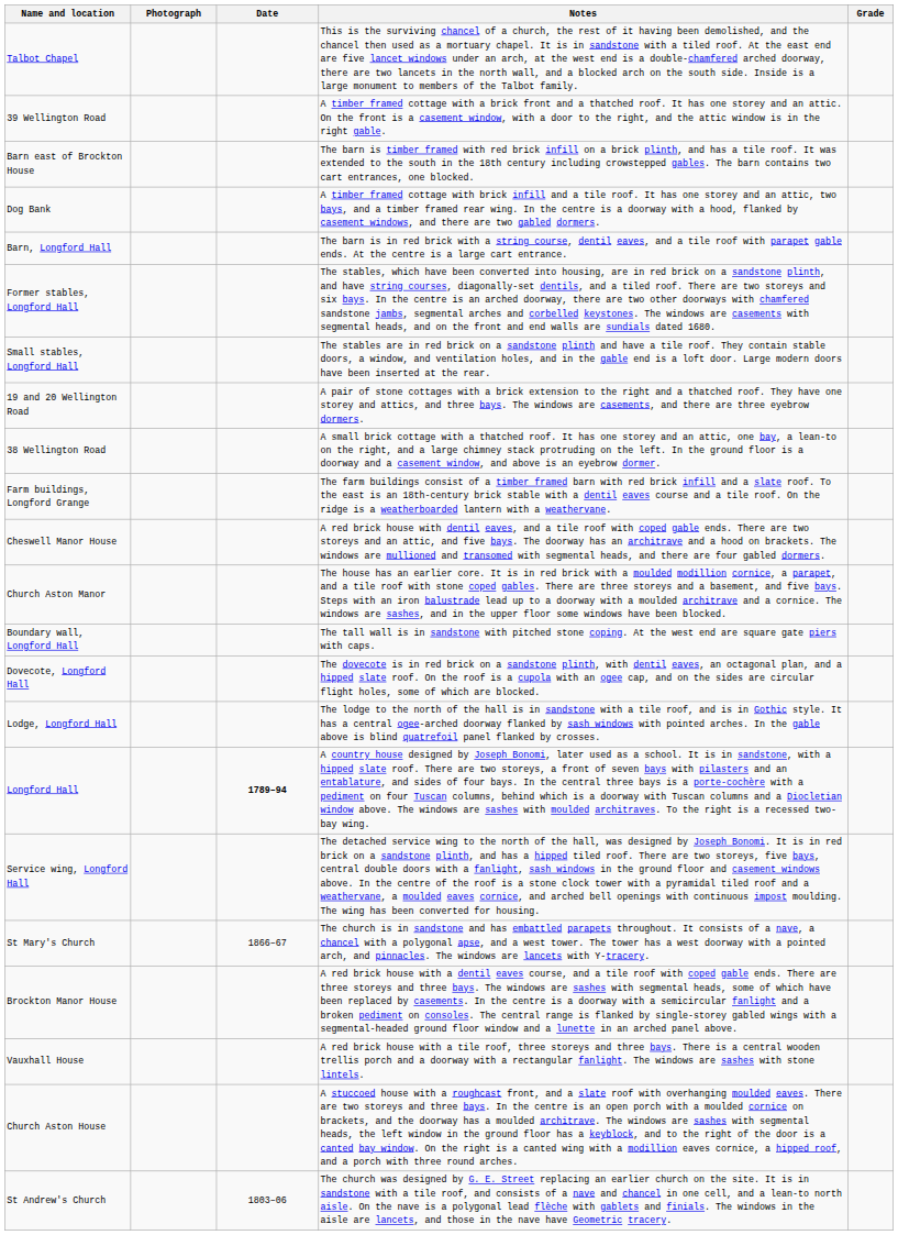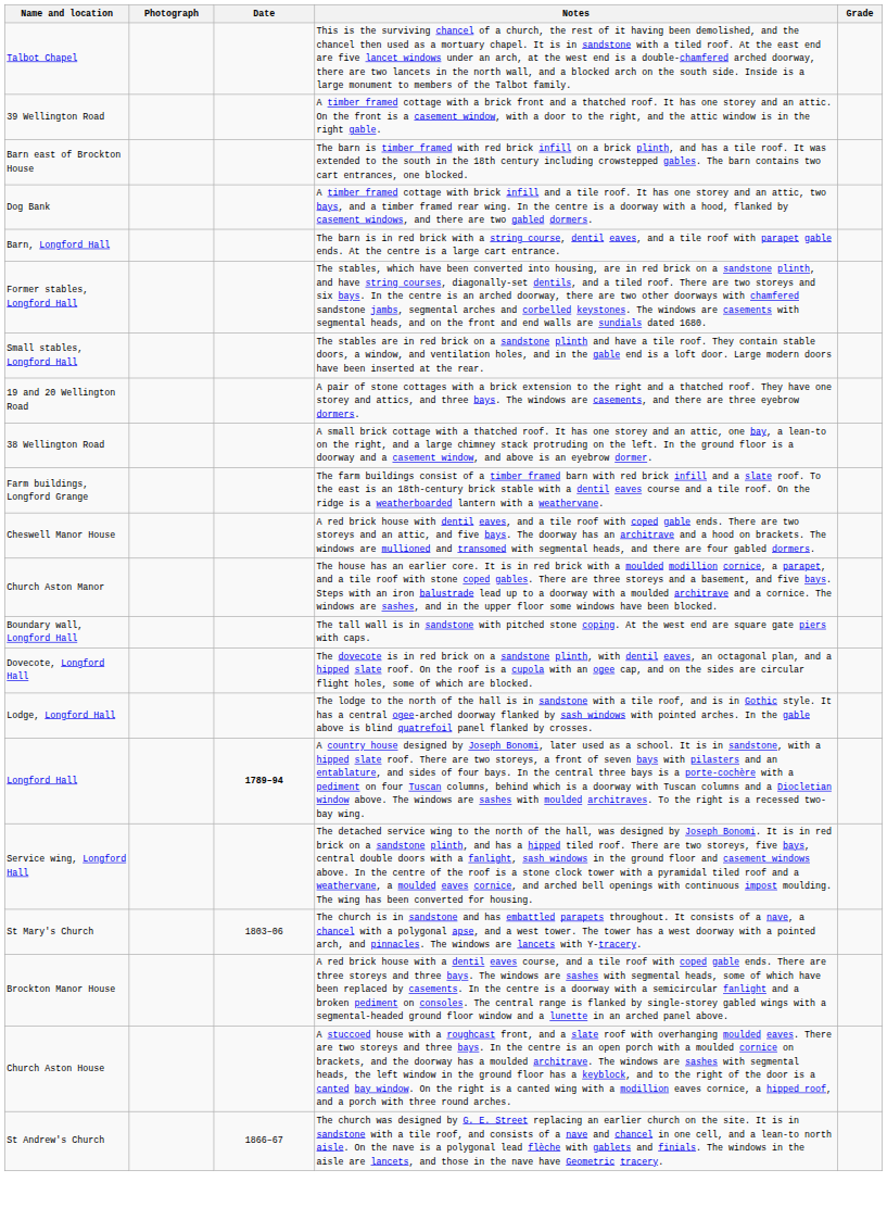 <table class="wikitable sortable plainrowheaders" style="width:100%; border:0; text-align:left; line-height:150%;">
 <tr>
 <th scope="col"  style="width:150px">Name and location</th>
 <th scope="col"  style="width:100px" class="unsortable">Photograph</th>
 <th scope="col"  style="width:120px">Date</th>
 <th scope="col"  style="width:650px" class="unsortable">Notes</th>
 <th scope="col"  style="width:50px">Grade</th>
 </tr>
 <tr>
 <td><a href='#'>Talbot Chapel</a><br><small></small></td>
 <td></td>
 <td align="center"></td>
 <td>This is the surviving <a href='#'>chancel</a> of a church, the rest of it having been demolished, and the chancel then used as a mortuary chapel.  It is in <a href='#'>sandstone</a> with a tiled roof.  At the east end are five <a href='#'>lancet windows</a> under an arch, at the west end is a double-<a href='#'>chamfered</a> arched doorway, there are two lancets in the north wall, and a blocked arch on the south side.  Inside is a large monument to members of the Talbot family.</td>
 <td align="center" ></td>
 </tr>
 <tr>
 <td>39 Wellington Road<br><small></small></td>
 <td></td>
 <td align="center"></td>
 <td>A <a href='#'>timber framed</a> cottage with a brick front and a thatched roof.  It has one storey and an attic.  On the front is a <a href='#'>casement window</a>, with a door to the right, and the attic window is in the right <a href='#'>gable</a>.</td>
 <td align="center" ></td>
 </tr>
 <tr>
 <td>Barn east of Brockton House<br><small></small></td>
 <td></td>
 <td align="center"></td>
 <td>The barn is <a href='#'>timber framed</a> with red brick <a href='#'>infill</a> on a brick <a href='#'>plinth</a>, and has a tile roof.  It was extended to the south in the 18th century including crowstepped <a href='#'>gables</a>.  The barn contains two cart entrances, one blocked.</td>
 <td align="center" ></td>
 </tr>
 <tr>
 <td>Dog Bank<br><small></small></td>
 <td></td>
 <td align="center"></td>
 <td>A <a href='#'>timber framed</a> cottage with brick <a href='#'>infill</a> and a tile roof.  It has one storey and an attic, two <a href='#'>bays</a>, and a timber framed rear wing.  In the centre is a doorway with a hood, flanked by <a href='#'>casement windows</a>, and there are two <a href='#'>gabled</a> <a href='#'>dormers</a>.</td>
 <td align="center" ></td>
 </tr>
 <tr>
 <td>Barn, <a href='#'>Longford Hall</a><br><small></small></td>
 <td></td>
 <td align="center"></td>
 <td>The barn is in red brick with a <a href='#'>string course</a>, <a href='#'>dentil</a> <a href='#'>eaves</a>, and a tile roof with <a href='#'>parapet</a> <a href='#'>gable</a> ends.  At the centre is a large cart entrance.</td>
 <td align="center" ></td>
 </tr>
 <tr>
 <td>Former stables, <a href='#'>Longford Hall</a><br><small></small></td>
 <td></td>
 <td align="center"></td>
 <td>The stables, which have been converted into housing, are in red brick on a <a href='#'>sandstone</a> <a href='#'>plinth</a>, and have <a href='#'>string courses</a>, diagonally-set <a href='#'>dentils</a>, and a tiled roof.  There are two storeys and six <a href='#'>bays</a>.  In the centre is an arched doorway, there are two other doorways with <a href='#'>chamfered</a> sandstone <a href='#'>jambs</a>, segmental arches and <a href='#'>corbelled</a> <a href='#'>keystones</a>.  The windows are <a href='#'>casements</a> with segmental heads, and on the front and end walls are <a href='#'>sundials</a> dated 1680.</td>
 <td align="center" ></td>
 </tr>
 <tr>
 <td>Small stables, <a href='#'>Longford Hall</a><br><small></small></td>
 <td></td>
 <td align="center"></td>
 <td>The stables are in red brick on a <a href='#'>sandstone</a> <a href='#'>plinth</a> and have a tile roof.  They contain stable doors, a window, and ventilation holes, and in the <a href='#'>gable</a> end is a loft door.  Large modern doors have been inserted at the rear.</td>
 <td align="center" ></td>
 </tr>
 <tr>
 <td>19 and 20 Wellington Road<br><small></small></td>
 <td></td>
 <td align="center"></td>
 <td>A pair of stone cottages with a brick extension to the right and a thatched roof.  They have one storey and attics, and three <a href='#'>bays</a>.  The windows are <a href='#'>casements</a>, and there are three eyebrow <a href='#'>dormers</a>.</td>
 <td align="center" ></td>
 </tr>
 <tr>
 <td>38 Wellington Road<br><small></small></td>
 <td></td>
 <td align="center"></td>
 <td>A small brick cottage with a thatched roof.  It has one storey and an attic, one <a href='#'>bay</a>, a lean-to on the right, and a large chimney stack protruding on the left.  In the ground floor is a doorway and a <a href='#'>casement window</a>, and above is an eyebrow <a href='#'>dormer</a>.</td>
 <td align="center" ></td>
 </tr>
 <tr>
 <td>Farm buildings, Longford Grange<br><small></small></td>
 <td></td>
 <td align="center"></td>
 <td>The farm buildings consist of a <a href='#'>timber framed</a> barn with red brick <a href='#'>infill</a> and a <a href='#'>slate</a> roof.  To the east is an 18th-century brick stable with a <a href='#'>dentil</a> <a href='#'>eaves</a> course and a tile roof.  On the ridge is a <a href='#'>weatherboarded</a> lantern with a <a href='#'>weathervane</a>.</td>
 <td align="center" ></td>
 </tr>
 <tr>
 <td>Cheswell Manor House<br><small></small></td>
 <td></td>
 <td align="center"></td>
 <td>A red brick house with <a href='#'>dentil</a> <a href='#'>eaves</a>, and a tile roof with <a href='#'>coped</a> <a href='#'>gable</a> ends.  There are two storeys and an attic, and five <a href='#'>bays</a>.  The doorway has an <a href='#'>architrave</a> and a hood on brackets.  The windows are <a href='#'>mullioned</a> and <a href='#'>transomed</a> with segmental heads, and there are four gabled <a href='#'>dormers</a>.</td>
 <td align="center" ></td>
 </tr>
 <tr>
 <td>Church Aston Manor<br><small></small></td>
 <td></td>
 <td align="center"></td>
 <td>The house has an earlier core.  It is in red brick with a <a href='#'>moulded</a> <a href='#'>modillion</a> <a href='#'>cornice</a>, a <a href='#'>parapet</a>, and a tile roof with stone <a href='#'>coped</a> <a href='#'>gables</a>.  There are three storeys and a basement, and five <a href='#'>bays</a>.  Steps with an iron <a href='#'>balustrade</a> lead up to a doorway with a moulded <a href='#'>architrave</a> and a cornice.  The windows are <a href='#'>sashes</a>, and in the upper floor some windows have been blocked.</td>
 <td align="center" ></td>
 </tr>
 <tr>
 <td>Boundary wall, <a href='#'>Longford Hall</a><br><small></small></td>
 <td></td>
 <td align="center"></td>
 <td>The tall wall is in <a href='#'>sandstone</a> with pitched stone <a href='#'>coping</a>.  At the west end are square gate <a href='#'>piers</a> with caps.</td>
 <td align="center" ></td>
 </tr>
 <tr>
 <td>Dovecote, <a href='#'>Longford Hall</a><br><small></small></td>
 <td></td>
 <td align="center"></td>
 <td>The <a href='#'>dovecote</a> is in red brick on a <a href='#'>sandstone</a> <a href='#'>plinth</a>, with <a href='#'>dentil</a> <a href='#'>eaves</a>, an octagonal plan, and a <a href='#'>hipped</a> <a href='#'>slate</a> roof.  On the roof is a <a href='#'>cupola</a> with an <a href='#'>ogee</a> cap, and on the sides are circular flight holes, some of which are blocked.</td>
 <td align="center" ></td>
 </tr>
 <tr>
 <td>Lodge, <a href='#'>Longford Hall</a><br><small></small></td>
 <td></td>
 <td align="center"></td>
 <td>The lodge to the north of the hall is in <a href='#'>sandstone</a> with a tile roof, and is in <a href='#'>Gothic</a> style.  It has a central <a href='#'>ogee</a>-arched doorway flanked by <a href='#'>sash windows</a> with pointed arches.  In the <a href='#'>gable</a> above is  blind <a href='#'>quatrefoil</a> panel flanked by crosses.</td>
 <td align="center" ></td>
 </tr>
 <tr>
 <td><a href='#'>Longford Hall</a><br><small></small></td>
 <td></td>
 <td align="center"><strong>1789–94</strong></td>
 <td>A <a href='#'>country house</a> designed by <a href='#'>Joseph Bonomi</a>, later used as a school.  It is in <a href='#'>sandstone</a>, with a <a href='#'>hipped</a> <a href='#'>slate</a> roof.  There are two storeys, a front of seven <a href='#'>bays</a> with <a href='#'>pilasters</a> and an <a href='#'>entablature</a>, and sides of four bays.  In the central three bays is a <a href='#'>porte-cochère</a> with a <a href='#'>pediment</a> on four <a href='#'>Tuscan</a> columns, behind which is a doorway with Tuscan columns and a <a href='#'>Diocletian window</a> above.  The windows are <a href='#'>sashes</a> with <a href='#'>moulded</a> <a href='#'>architraves</a>.  To the right is a recessed two-bay wing.</td>
 <td align="center" ></td>
 </tr>
 <tr>
 <td>Service wing, <a href='#'>Longford Hall</a><br><small></small></td>
 <td></td>
 <td align="center"></td>
 <td>The detached service wing to the north of the hall, was designed by <a href='#'>Joseph Bonomi</a>.  It is in red brick on a <a href='#'>sandstone</a> <a href='#'>plinth</a>, and has a <a href='#'>hipped</a> tiled roof.  There are two storeys, five <a href='#'>bays</a>, central double doors with a <a href='#'>fanlight</a>, <a href='#'>sash windows</a> in the ground floor and <a href='#'>casement windows</a> above.  In the centre of the roof is a stone clock tower with a pyramidal tiled roof and a <a href='#'>weathervane</a>, a <a href='#'>moulded</a> <a href='#'>eaves</a> <a href='#'>cornice</a>, and arched bell openings with continuous <a href='#'>impost</a> moulding.  The wing has been converted for housing.</td>
 <td align="center" ></td>
 </tr>
 <tr>
 <td>St Mary's Church<br><small></small></td>
 <td></td>
-<td align="center">1866–67</td>
+<td align="center">1803–06</td>
 <td>The church is in <a href='#'>sandstone</a> and has <a href='#'>embattled</a> <a href='#'>parapets</a> throughout.  It consists of a <a href='#'>nave</a>, a <a href='#'>chancel</a> with a polygonal <a href='#'>apse</a>, and a west tower.  The tower has a west doorway with a pointed arch, and <a href='#'>pinnacles</a>.  The windows are <a href='#'>lancets</a> with Y-<a href='#'>tracery</a>.</td>
 <td align="center" ></td>
 </tr>
 <tr>
 <td>Brockton Manor House<br><small></small></td>
 <td></td>
 <td align="center"></td>
 <td>A red brick house with a <a href='#'>dentil</a> <a href='#'>eaves</a> course, and a tile roof with <a href='#'>coped</a> <a href='#'>gable</a> ends.  There are three storeys and three <a href='#'>bays</a>.  The windows are <a href='#'>sashes</a> with segmental heads, some of which have been replaced by <a href='#'>casements</a>.  In the centre is a doorway with a semicircular <a href='#'>fanlight</a> and a broken <a href='#'>pediment</a> on <a href='#'>consoles</a>.  The central range is flanked by single-storey gabled wings with a segmental-headed ground floor window and a <a href='#'>lunette</a> in an arched panel above.</td>
-<td align="center" ></td>
-</tr>
-<tr>
-<td>Vauxhall House<br><small></small></td>
-<td></td>
-<td align="center"></td>
-<td>A red brick house with a tile roof, three storeys and three <a href='#'>bays</a>.  There is a central wooden trellis porch and a doorway with a rectangular <a href='#'>fanlight</a>.  The windows are <a href='#'>sashes</a> with stone <a href='#'>lintels</a>.</td>
 <td align="center" ></td>
 </tr>
 <tr>
 <td>Church Aston House<br><small></small></td>
 <td></td>
 <td align="center"></td>
 <td>A <a href='#'>stuccoed</a> house with a <a href='#'>roughcast</a> front, and a <a href='#'>slate</a> roof with overhanging <a href='#'>moulded</a> <a href='#'>eaves</a>.  There are two storeys and three <a href='#'>bays</a>.  In the centre is an open porch with a moulded <a href='#'>cornice</a> on brackets, and the doorway has a moulded <a href='#'>architrave</a>.  The windows are <a href='#'>sashes</a> with segmental heads, the left window in the ground floor has a <a href='#'>keyblock</a>, and to the right of the door is a <a href='#'>canted</a> <a href='#'>bay window</a>.  On the right is a canted wing with a <a href='#'>modillion</a> eaves cornice, a <a href='#'>hipped roof</a>, and a porch with three round arches.</td>
 <td align="center" ></td>
 </tr>
 <tr>
 <td>St Andrew's Church<br><small></small></td>
 <td></td>
-<td align="center">1803–06</td>
+<td align="center">1866–67</td>
 <td>The church was designed by <a href='#'>G. E. Street</a> replacing an earlier church on the site.  It is in <a href='#'>sandstone</a> with a tile roof, and consists of a <a href='#'>nave</a> and <a href='#'>chancel</a> in one cell, and a lean-to north <a href='#'>aisle</a>.  On the nave is a polygonal lead <a href='#'>flèche</a> with <a href='#'>gablets</a> and <a href='#'>finials</a>.  The windows in the aisle are <a href='#'>lancets</a>, and those in the nave have <a href='#'>Geometric</a> <a href='#'>tracery</a>.</td>
 <td align="center" ></td>
 </tr>
 <tr>
 </tr>
 </table>
